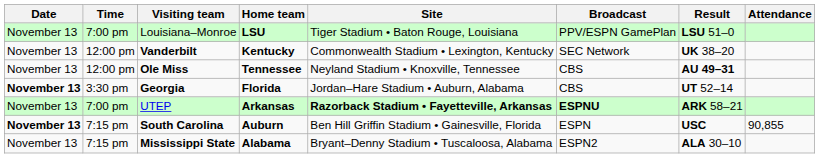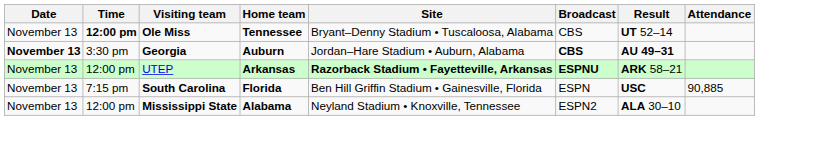 <table class="wikitable" style="font-size:95%;">
 <tr>
 <th>Date</th>
 <th>Time</th>
 <th>Visiting team</th>
 <th>Home team</th>
 <th>Site</th>
 <th>Broadcast</th>
 <th>Result</th>
 <th>Attendance</th>
 </tr>
-<tr bgcolor=ccffcc>
-<td>November 13</td>
-<td>7:00 pm</td>
-<td>Louisiana–Monroe</td>
-<td><strong>LSU</strong></td>
-<td>Tiger Stadium • Baton Rouge, Louisiana</td>
-<td>PPV/ESPN GamePlan</td>
-<td><strong>LSU</strong> 51–0</td>
-<td></td>
-</tr>
 <tr bgcolor=>
 <td>November 13</td>
-<td>12:00 pm</td>
-<td><strong>Vanderbilt</strong></td>
-<td><strong>Kentucky</strong></td>
-<td>Commonwealth Stadium • Lexington, Kentucky</td>
-<td>SEC Network</td>
-<td><strong>UK</strong> 38–20</td>
-<td></td>
-</tr>
-<tr bgcolor=>
-<td>November 13</td>
-<td>12:00 pm</td>
+<td><strong>12:00 pm</strong></td>
 <td><strong>Ole Miss</strong></td>
 <td><strong>Tennessee</strong></td>
-<td>Neyland Stadium • Knoxville, Tennessee</td>
+<td>Bryant–Denny Stadium • Tuscaloosa, Alabama</td>
 <td>CBS</td>
-<td><strong>AU 49–31</strong></td>
+<td><strong>UT</strong> 52–14</td>
 <td></td>
 </tr>
 <tr bgcolor=>
 <td><strong>November 13</strong></td>
 <td>3:30 pm</td>
 <td><strong>Georgia</strong></td>
-<td><strong>Florida</strong></td>
+<td><strong>Auburn</strong></td>
 <td>Jordan–Hare Stadium • Auburn, Alabama</td>
-<td>CBS</td>
-<td><strong>UT</strong> 52–14</td>
+<td><strong>CBS</strong></td>
+<td><strong>AU 49–31</strong></td>
 <td></td>
 </tr>
 <tr bgcolor=ccffcc>
 <td>November 13</td>
-<td>7:00 pm</td>
+<td>12:00 pm</td>
 <td><a href='#'>UTEP</a></td>
 <td><strong>Arkansas</strong></td>
 <td><strong>Razorback Stadium • Fayetteville, Arkansas</strong></td>
 <td><strong>ESPNU</strong></td>
 <td><strong>ARK</strong> 58–21</td>
 <td></td>
 </tr>
 <tr bgcolor=>
-<td><strong>November 13</strong></td>
+<td>November 13</td>
 <td>7:15 pm</td>
 <td><strong>South Carolina</strong></td>
-<td><strong>Auburn</strong></td>
+<td><strong>Florida</strong></td>
 <td>Ben Hill Griffin Stadium • Gainesville, Florida</td>
 <td>ESPN</td>
 <td><strong>USC</strong> </td>
-<td>90,855</td>
+<td>90,885</td>
 </tr>
 <tr bgcolor=>
 <td>November 13</td>
-<td>7:15 pm</td>
+<td>12:00 pm</td>
 <td><strong>Mississippi State</strong></td>
 <td><strong>Alabama</strong></td>
-<td>Bryant–Denny Stadium • Tuscaloosa, Alabama</td>
+<td>Neyland Stadium • Knoxville, Tennessee</td>
 <td>ESPN2</td>
 <td><strong>ALA</strong> 30–10</td>
 <td></td>
 </tr>
 </table>
